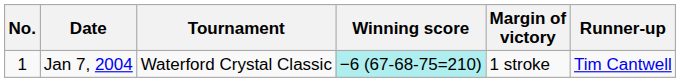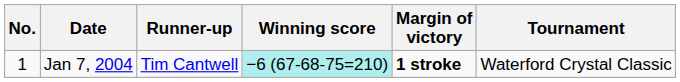 <table class="wikitable" style="font-size:95%;">
 <tr>
 <th>No.</th>
 <th>Date</th>
-<th>Tournament</th>
+<th>Runner-up</th>
 <th>Winning score</th>
 <th>Margin of<br>victory</th>
-<th>Runner-up</th>
+<th>Tournament</th>
 </tr>
 <tr>
 <td align=center>1</td>
 <td align=right>Jan 7, <a href='#'>2004</a></td>
+<td> <a href='#'>Tim Cantwell</a></td>
+<td style="background: paleturquoise;">−6 (67-68-75=210)</td>
+<td><strong>1 stroke</strong></td>
 <td>Waterford Crystal Classic</td>
-<td style="background: paleturquoise;">−6 (67-68-75=210)</td>
-<td>1 stroke</td>
-<td> <a href='#'>Tim Cantwell</a></td>
 </tr>
 </table>
